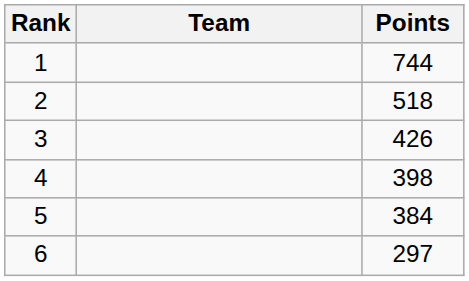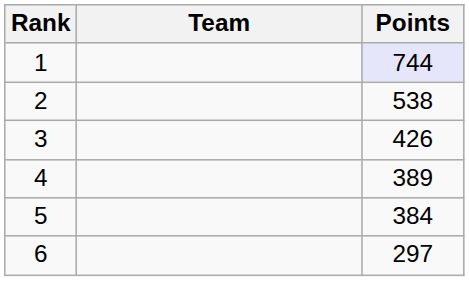 <table class="wikitable" style="text-align:center;">
 <tr>
 <th width=40>Rank</th>
 <th width=180>Team</th>
 <th width=60>Points</th>
 </tr>
 <tr>
 <td>1</td>
 <td align=left></td>
-<td>744</td>
+<td style="background: lavender;">744</td>
 </tr>
 <tr>
 <td>2</td>
 <td align=left></td>
-<td>518</td>
+<td>538</td>
 </tr>
 <tr>
 <td>3</td>
 <td align=left></td>
 <td>426</td>
 </tr>
 <tr>
 <td>4</td>
 <td align=left></td>
-<td>398</td>
+<td>389</td>
 </tr>
 <tr>
 <td>5</td>
 <td align=left></td>
 <td>384</td>
 </tr>
 <tr>
 <td>6</td>
 <td align=left></td>
 <td>297</td>
 </tr>
 </table>
